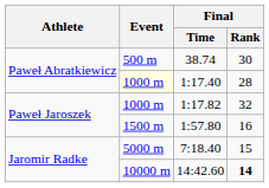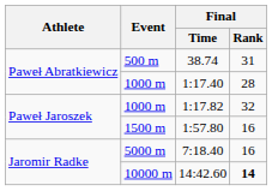 <table class="wikitable" style="font-size:90%">
 <tr>
 <th rowspan=2>Athlete</th>
 <th rowspan=2>Event</th>
 <th colspan=2>Final</th>
 </tr>
 <tr style="font-size:95%">
 <th>Time</th>
 <th>Rank</th>
 </tr>
 <tr align=center>
 <td align=left rowspan=2><a href='#'>Paweł Abratkiewicz</a></td>
 <td align=left><a href='#'>500 m</a></td>
 <td>38.74</td>
-<td>30</td>
+<td>31</td>
 </tr>
 <tr align=center>
-<td align=left style="background: lightyellow;"><a href='#'>1000 m</a></td>
+<td align=left><a href='#'>1000 m</a></td>
 <td>1:17.40</td>
 <td>28</td>
 </tr>
 <tr align=center>
 <td align=left rowspan=2><a href='#'>Paweł Jaroszek</a></td>
 <td align=left><a href='#'>1000 m</a></td>
 <td>1:17.82</td>
 <td>32</td>
 </tr>
 <tr align=center>
 <td align=left><a href='#'>1500 m</a></td>
 <td>1:57.80</td>
 <td>16</td>
 </tr>
 <tr align=center>
 <td align=left rowspan=2><a href='#'>Jaromir Radke</a></td>
 <td align=left><a href='#'>5000 m</a></td>
 <td>7:18.40</td>
-<td>15</td>
+<td>16</td>
 </tr>
 <tr align=center>
 <td align=left><a href='#'>10000 m</a></td>
 <td>14:42.60</td>
 <td><strong>14</strong></td>
 </tr>
 </table>
